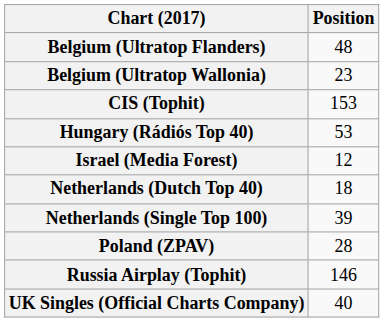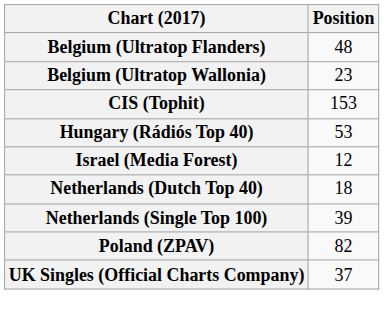 <table class="wikitable sortable plainrowheaders" style="text-align:center">
 <tr>
 <th scope="col">Chart (2017)</th>
 <th scope="col">Position</th>
 </tr>
 <tr>
 <th scope="row">Belgium (Ultratop Flanders)</th>
 <td>48</td>
 </tr>
 <tr>
 <th scope="row">Belgium (Ultratop Wallonia)</th>
 <td>23</td>
 </tr>
 <tr>
 <th scope="row">CIS (Tophit)</th>
 <td style="text-align:center;">153</td>
 </tr>
 <tr>
 <th scope="row">Hungary (Rádiós Top 40)</th>
 <td>53</td>
 </tr>
 <tr>
 <th scope="row">Israel (Media Forest)</th>
 <td>12</td>
 </tr>
 <tr>
 <th scope="row">Netherlands (Dutch Top 40)</th>
 <td>18</td>
 </tr>
 <tr>
 <th scope="row">Netherlands (Single Top 100)</th>
 <td>39</td>
 </tr>
 <tr>
 <th scope="row">Poland (ZPAV)</th>
-<td>28</td>
-</tr>
-<tr>
-<th scope="row">Russia Airplay (Tophit)</th>
-<td style="text-align:center;">146</td>
+<td>82</td>
 </tr>
 <tr>
 <th scope="row">UK Singles (Official Charts Company)</th>
-<td>40</td>
+<td>37</td>
 </tr>
 </table>
